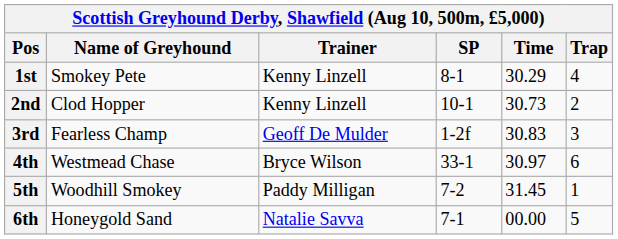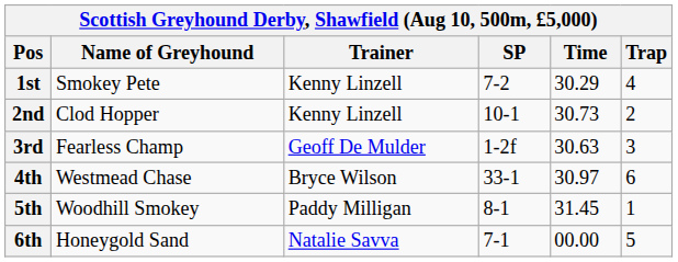 <table class="wikitable">
 <tr>
 <th colspan="6"><a href='#'>Scottish Greyhound Derby</a>, <a href='#'>Shawfield</a> (Aug 10, 500m, £5,000)</th>
 </tr>
 <tr>
 <th width=30>Pos</th>
 <th width=180>Name of Greyhound</th>
 <th width=150>Trainer</th>
 <th width=50>SP</th>
 <th width=50>Time</th>
 <th width=30>Trap</th>
 </tr>
 <tr>
 <th>1st</th>
 <td>Smokey Pete</td>
 <td>Kenny Linzell</td>
-<td>8-1</td>
+<td>7-2</td>
 <td>30.29</td>
 <td>4</td>
 </tr>
 <tr>
 <th>2nd</th>
 <td>Clod Hopper</td>
 <td>Kenny Linzell</td>
 <td>10-1</td>
 <td>30.73</td>
 <td>2</td>
 </tr>
 <tr>
 <th>3rd</th>
 <td>Fearless Champ</td>
 <td><a href='#'>Geoff De Mulder</a></td>
 <td>1-2f</td>
-<td>30.83</td>
+<td>30.63</td>
 <td>3</td>
 </tr>
 <tr>
 <th>4th</th>
 <td>Westmead Chase</td>
 <td>Bryce Wilson</td>
 <td>33-1</td>
 <td>30.97</td>
 <td>6</td>
 </tr>
 <tr>
 <th>5th</th>
 <td>Woodhill Smokey</td>
 <td>Paddy Milligan</td>
-<td>7-2</td>
+<td>8-1</td>
 <td>31.45</td>
 <td>1</td>
 </tr>
 <tr>
 <th>6th</th>
 <td>Honeygold Sand</td>
 <td><a href='#'>Natalie Savva</a></td>
 <td>7-1</td>
 <td>00.00</td>
 <td>5</td>
 </tr>
 </table>
